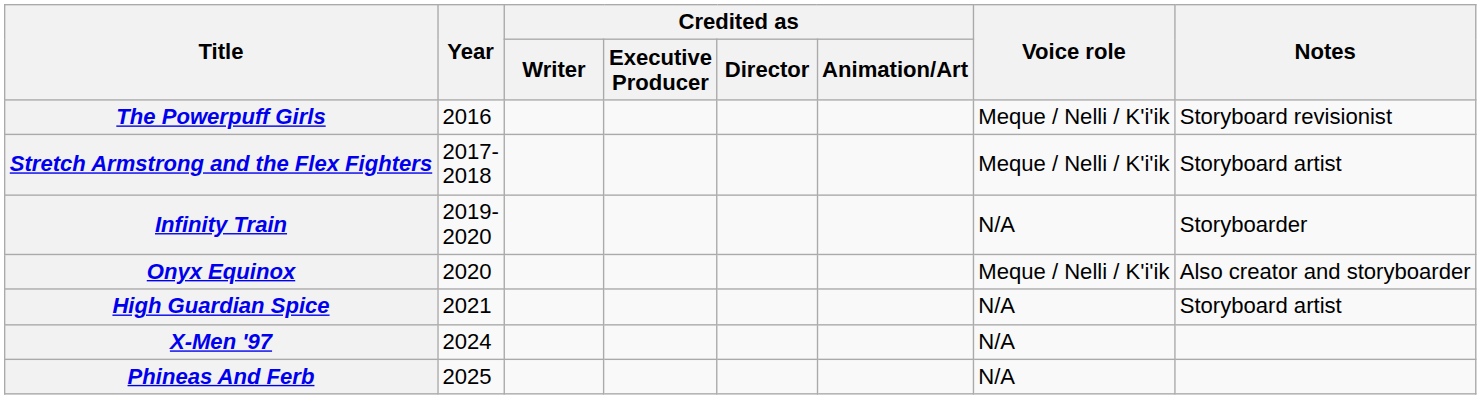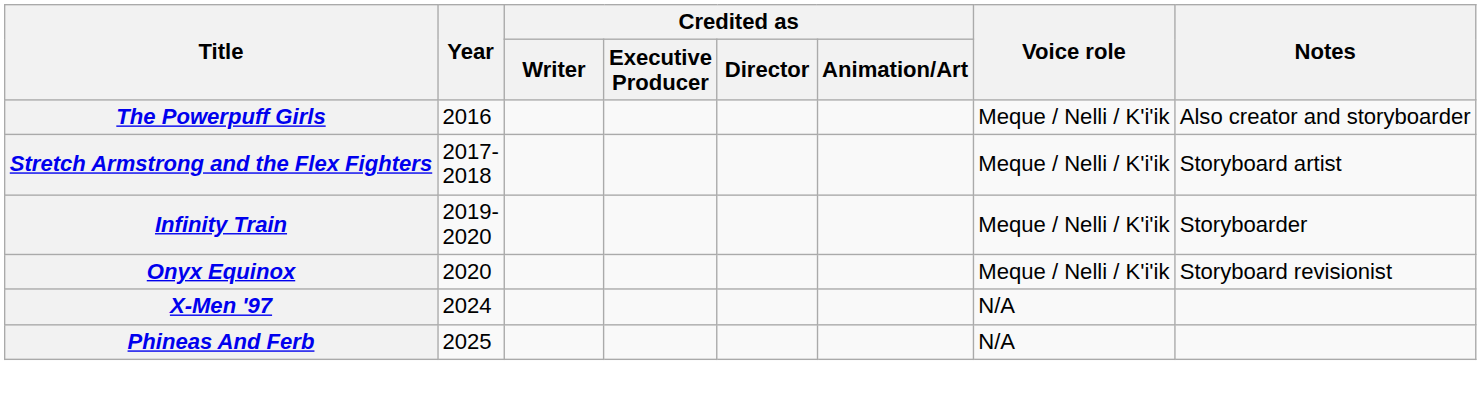 <table class="wikitable plainrowheaders sortable">
 <tr>
 <th rowspan="2">Title</th>
 <th rowspan="2" width="33">Year</th>
 <th colspan="4">Credited as</th>
 <th rowspan="2">Voice role</th>
 <th rowspan="2">Notes</th>
 </tr>
 <tr>
 <th width="65">Writer</th>
 <th width="65">Executive Producer</th>
 <th width="65">Director</th>
 <th>Animation/Art</th>
 </tr>
 <tr>
 <th scope="row"><em><a href='#'>The Powerpuff Girls</a></em></th>
 <td>2016</td>
 <td></td>
 <td></td>
 <td></td>
 <td></td>
 <td>Meque / Nelli / K'i'ik</td>
-<td>Storyboard revisionist</td>
+<td>Also creator and storyboarder</td>
 </tr>
 <tr>
 <th scope="row"><em><a href='#'>Stretch Armstrong and the Flex Fighters</a></em></th>
 <td>2017-2018</td>
 <td></td>
 <td></td>
 <td></td>
 <td></td>
 <td>Meque / Nelli / K'i'ik</td>
 <td>Storyboard artist</td>
 </tr>
 <tr>
 <th scope="row"><em><a href='#'>Infinity Train</a></em></th>
 <td>2019-2020</td>
 <td></td>
 <td></td>
 <td></td>
 <td></td>
-<td>N/A</td>
+<td>Meque / Nelli / K'i'ik</td>
 <td>Storyboarder</td>
 </tr>
 <tr>
 <th scope="row"><em><a href='#'>Onyx Equinox</a></em></th>
 <td>2020</td>
 <td></td>
 <td></td>
 <td></td>
 <td></td>
 <td>Meque / Nelli / K'i'ik</td>
-<td>Also creator and storyboarder</td>
-</tr>
-<tr>
-<th scope="row"><em><a href='#'>High Guardian Spice</a></em></th>
-<td>2021</td>
-<td></td>
-<td></td>
-<td></td>
-<td></td>
-<td>N/A</td>
-<td>Storyboard artist</td>
+<td>Storyboard revisionist</td>
 </tr>
 <tr>
 <th scope="row"><em><a href='#'>X-Men '97</a></em></th>
 <td>2024</td>
 <td></td>
 <td></td>
 <td></td>
 <td></td>
 <td>N/A</td>
 <td></td>
 </tr>
 <tr>
 <th scope="row"><em><a href='#'>Phineas And Ferb</a></em></th>
 <td>2025</td>
 <td></td>
 <td></td>
 <td></td>
 <td></td>
 <td>N/A</td>
 <td></td>
 </tr>
 </table>
